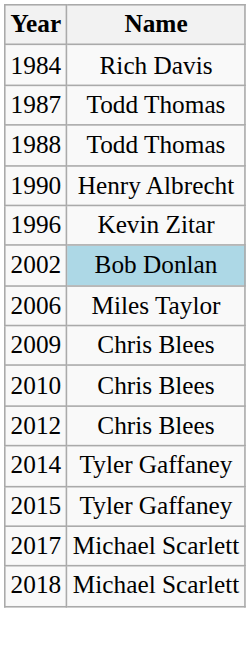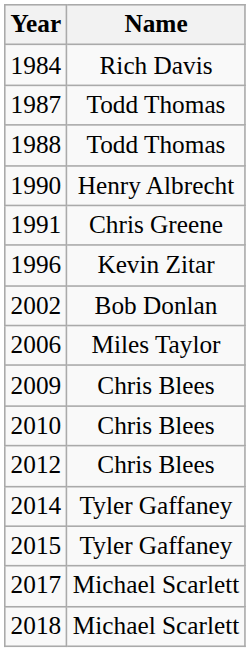 <table class="wikitable">
 <tr>
 <th>Year</th>
 <th>Name</th>
 </tr>
 <tr align="center">
 <td>1984</td>
 <td>Rich Davis</td>
 </tr>
 <tr align="center">
 <td>1987</td>
 <td>Todd Thomas</td>
 </tr>
 <tr align="center">
 <td>1988</td>
 <td>Todd Thomas</td>
 </tr>
 <tr align="center">
 <td>1990</td>
 <td>Henry Albrecht</td>
 </tr>
 <tr align="center">
+<td>1991</td>
+<td>Chris Greene</td>
+</tr>
+<tr align="center">
 <td>1996</td>
 <td>Kevin Zitar</td>
 </tr>
 <tr align="center">
 <td>2002</td>
-<td style="background: lightblue;">Bob Donlan</td>
+<td>Bob Donlan</td>
 </tr>
 <tr align="center">
 <td>2006</td>
 <td>Miles Taylor</td>
 </tr>
 <tr align="center">
 <td>2009</td>
 <td>Chris Blees</td>
 </tr>
 <tr align="center">
 <td>2010</td>
 <td>Chris Blees</td>
 </tr>
 <tr align="center">
 <td>2012</td>
 <td>Chris Blees</td>
 </tr>
 <tr align="center">
 <td>2014</td>
 <td>Tyler Gaffaney</td>
 </tr>
 <tr align="center">
 <td>2015</td>
 <td>Tyler Gaffaney</td>
 </tr>
 <tr align="center">
 <td>2017</td>
 <td>Michael Scarlett</td>
 </tr>
 <tr align="center">
 <td>2018</td>
 <td>Michael Scarlett</td>
 </tr>
 </table>
